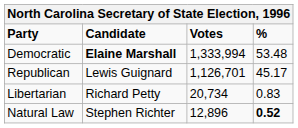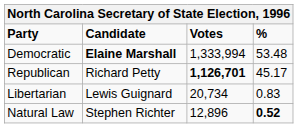 <table class="wikitable">
 <tr>
 <th colspan="4">North Carolina Secretary of State Election, 1996</th>
 </tr>
 <tr>
 <td><strong>Party</strong></td>
 <td><strong>Candidate</strong></td>
 <td><strong>Votes</strong></td>
 <td><strong>%</strong></td>
 </tr>
 <tr>
 <td>Democratic</td>
 <td><strong>Elaine Marshall</strong></td>
 <td>1,333,994</td>
 <td>53.48</td>
 </tr>
 <tr>
 <td>Republican</td>
-<td>Lewis Guignard</td>
-<td>1,126,701</td>
+<td>Richard Petty</td>
+<td><strong>1,126,701</strong></td>
 <td>45.17</td>
 </tr>
 <tr>
 <td>Libertarian</td>
-<td>Richard Petty</td>
+<td>Lewis Guignard</td>
 <td>20,734</td>
 <td>0.83</td>
 </tr>
 <tr>
 <td>Natural Law</td>
 <td>Stephen Richter</td>
 <td>12,896</td>
 <td><strong>0.52</strong></td>
 </tr>
 </table>
